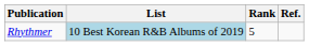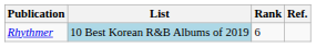 <table class="wikitable">
 <tr>
 <th>Publication</th>
 <th>List</th>
 <th>Rank</th>
 <th>Ref.</th>
 </tr>
 <tr>
 <td><em><a href='#'>Rhythmer</a></em></td>
 <td style="background: lightblue;">10 Best Korean R&B Albums of 2019</td>
-<td>5</td>
+<td>6</td>
 <td></td>
 </tr>
 </table>
